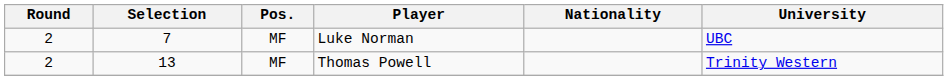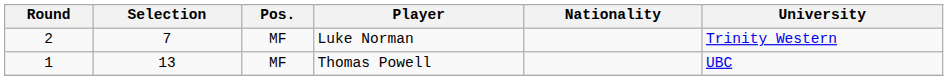 <table class="wikitable sortable" style="width:90%; text-align:center; font-size:95%; text-align:left;">
 <tr>
 <th>Round</th>
 <th>Selection</th>
 <th>Pos.</th>
 <th>Player</th>
 <th>Nationality</th>
 <th>University</th>
 </tr>
 <tr>
 <td align=center>2</td>
 <td align=center>7</td>
 <td align=center>MF</td>
 <td>Luke Norman</td>
 <td></td>
-<td><a href='#'>UBC</a></td>
+<td><a href='#'>Trinity Western</a></td>
 </tr>
 <tr>
-<td align=center>2</td>
+<td align=center>1</td>
 <td align=center>13</td>
 <td align=center>MF</td>
 <td>Thomas Powell</td>
 <td></td>
-<td><a href='#'>Trinity Western</a></td>
+<td><a href='#'>UBC</a></td>
 </tr>
 <tr>
 </tr>
 </table>
